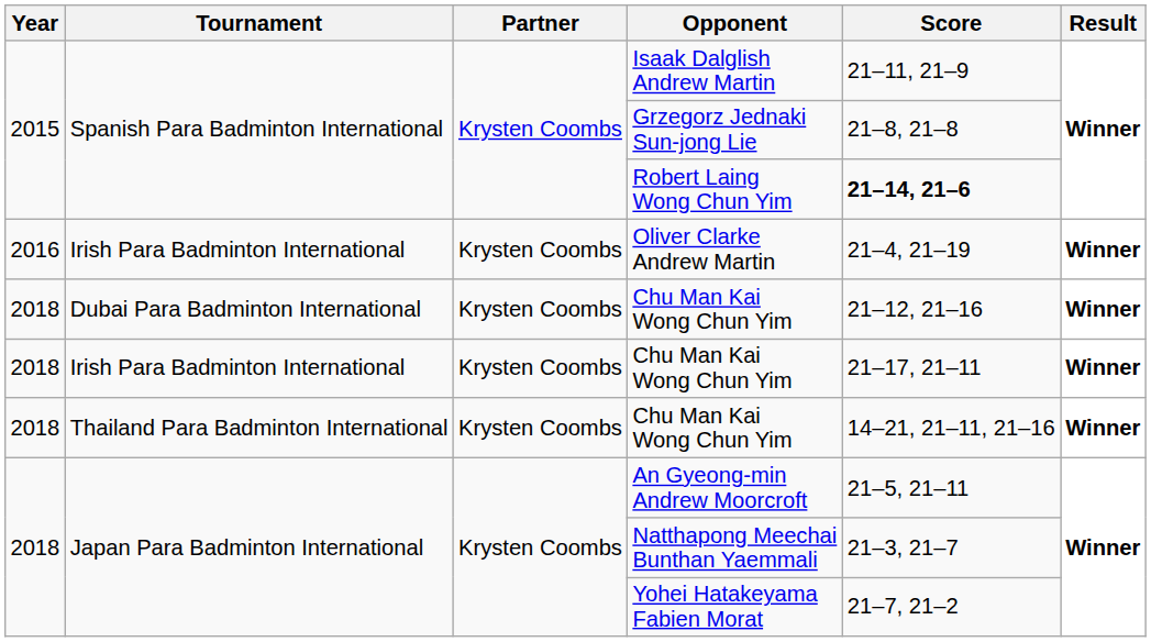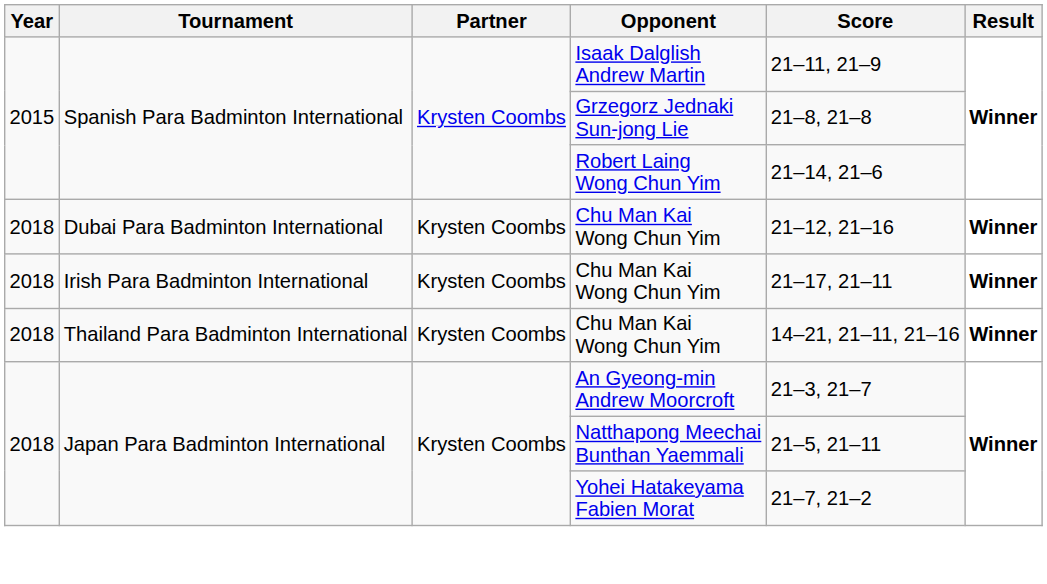 <table class="sortable wikitable" style="font-size: 90%;">
 <tr>
 <th>Year</th>
 <th>Tournament</th>
 <th>Partner</th>
 <th>Opponent</th>
 <th>Score</th>
 <th>Result</th>
 </tr>
 <tr>
 <td rowspan="3" align="center">2015</td>
 <td rowspan="3" align="left">Spanish Para Badminton International</td>
 <td rowspan="3"> <a href='#'>Krysten Coombs</a></td>
 <td align="left"> <a href='#'>Isaak Dalglish</a><br> <a href='#'>Andrew Martin</a></td>
 <td align="left">21–11, 21–9</td>
 <td rowspan="3" style="text-align:left; background:white"> <strong>Winner</strong></td>
 </tr>
 <tr>
 <td align="left"> <a href='#'>Grzegorz Jednaki</a><br> <a href='#'>Sun-jong Lie</a></td>
 <td align="left">21–8, 21–8</td>
 </tr>
 <tr>
 <td align="left"> <a href='#'>Robert Laing</a><br> <a href='#'>Wong Chun Yim</a></td>
-<td align="left"><strong>21–14, 21–6</strong></td>
-</tr>
-<tr>
-<td align="center">2016</td>
-<td align="left">Irish Para Badminton International</td>
-<td> Krysten Coombs</td>
-<td align="left"> <a href='#'>Oliver Clarke</a><br> Andrew Martin</td>
-<td align="left">21–4, 21–19</td>
-<td style="text-align:left; background:white"> <strong>Winner</strong></td>
+<td align="left">21–14, 21–6</td>
 </tr>
 <tr>
 <td align="center">2018</td>
 <td align="left">Dubai Para Badminton International</td>
 <td> Krysten Coombs</td>
 <td align="left"> <a href='#'>Chu Man Kai</a><br> Wong Chun Yim</td>
 <td align="left">21–12, 21–16</td>
 <td style="text-align:left; background:white"> <strong>Winner</strong></td>
 </tr>
 <tr>
 <td align="center">2018</td>
 <td align="left">Irish Para Badminton International</td>
 <td> Krysten Coombs</td>
 <td align="left"> Chu Man Kai<br> Wong Chun Yim</td>
 <td align="left">21–17, 21–11</td>
 <td style="text-align:left; background:white"> <strong>Winner</strong></td>
 </tr>
 <tr>
 <td align="center">2018</td>
 <td align="left">Thailand Para Badminton International</td>
 <td> Krysten Coombs</td>
 <td align="left"> Chu Man Kai<br> Wong Chun Yim</td>
 <td align="left">14–21, 21–11, 21–16</td>
 <td style="text-align:left; background:white"> <strong>Winner</strong></td>
 </tr>
 <tr>
 <td rowspan="3" align="center">2018</td>
 <td rowspan="3" align="left">Japan Para Badminton International</td>
 <td rowspan="3"> Krysten Coombs</td>
 <td align="left"> <a href='#'>An Gyeong-min</a><br> <a href='#'>Andrew Moorcroft</a></td>
-<td align="left">21–5, 21–11</td>
+<td align="left">21–3, 21–7</td>
 <td rowspan="3" style="text-align:left; background:white"> <strong>Winner</strong></td>
 </tr>
 <tr>
 <td align="left"> <a href='#'>Natthapong Meechai</a><br> <a href='#'>Bunthan Yaemmali</a></td>
-<td align="left">21–3, 21–7</td>
+<td align="left">21–5, 21–11</td>
 </tr>
 <tr>
 <td align="left"> <a href='#'>Yohei Hatakeyama</a><br> <a href='#'>Fabien Morat</a></td>
 <td align="left">21–7, 21–2</td>
 </tr>
 </table>
